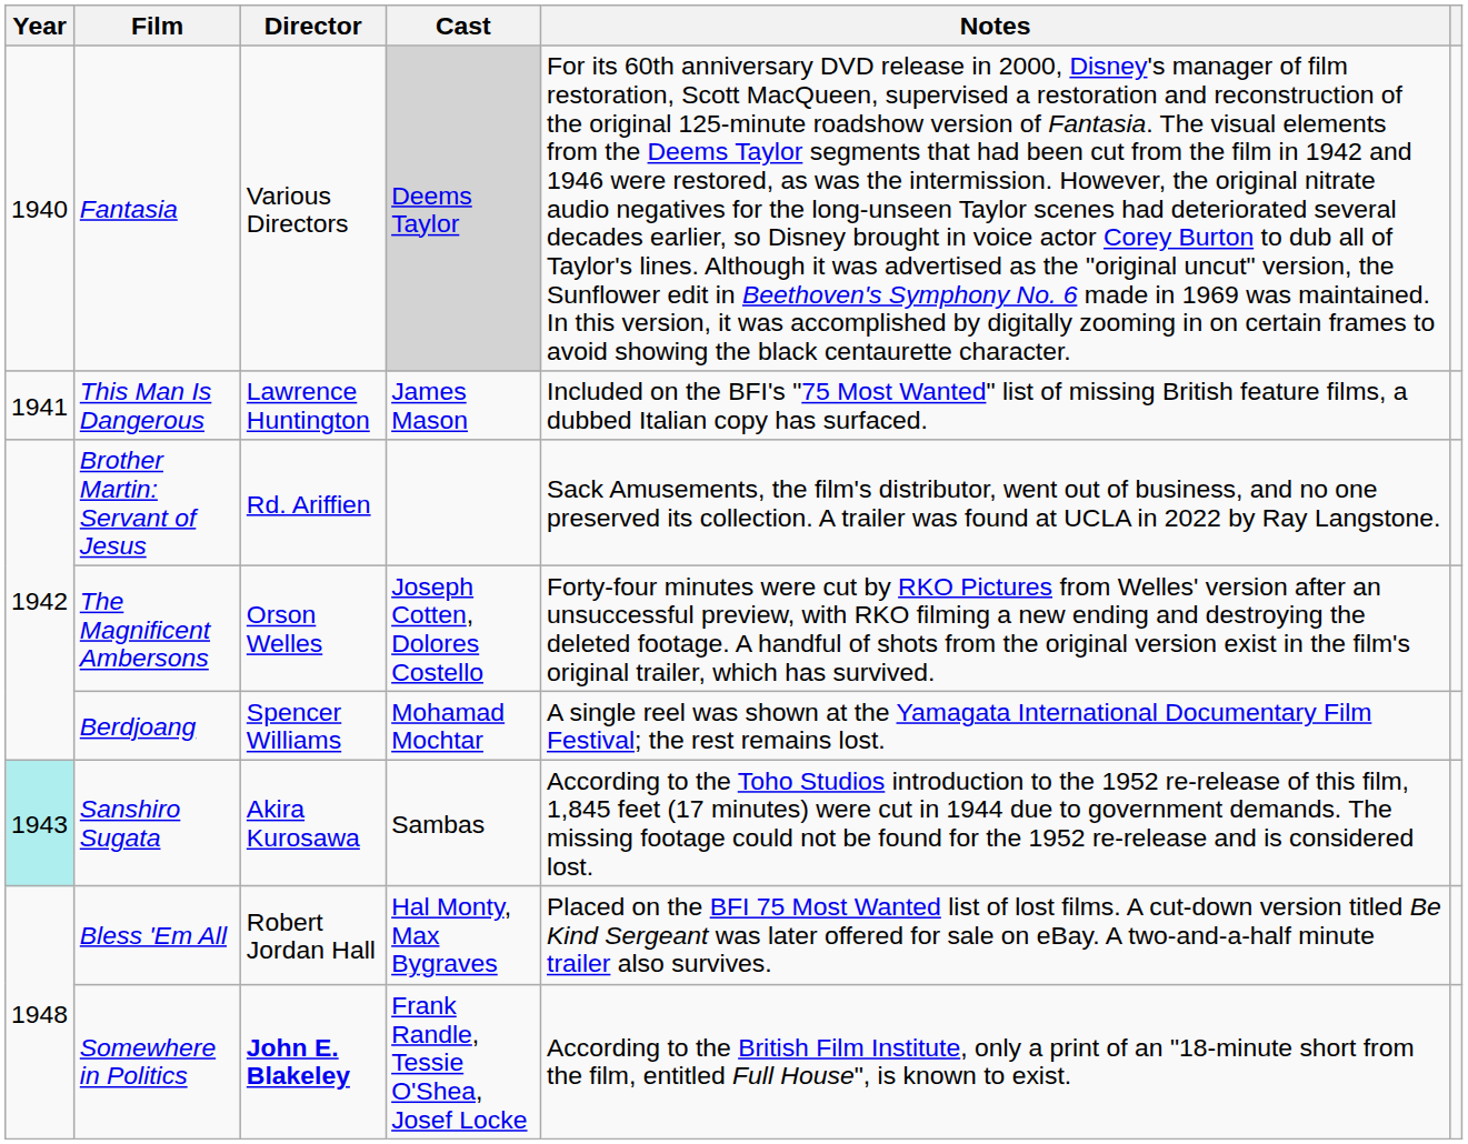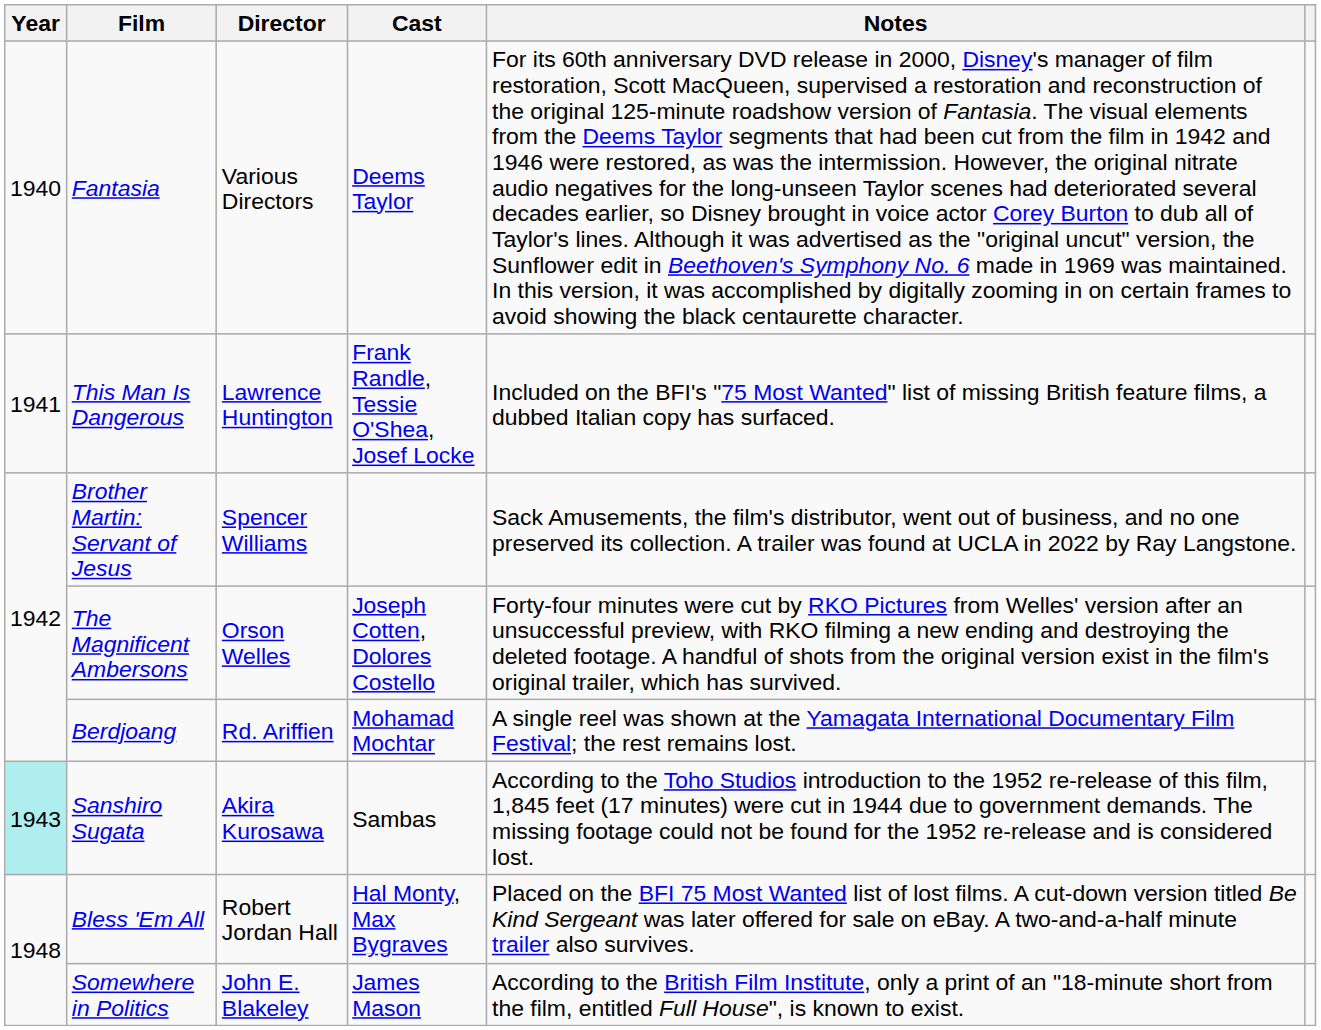 <table class="wikitable sortable" style="font-size:95%">
 <tr>
 <th>Year</th>
 <th>Film</th>
 <th>Director</th>
 <th>Cast</th>
 <th>Notes</th>
 <th></th>
 </tr>
 <tr>
 <td>1940</td>
 <td><em><a href='#'>Fantasia</a></em></td>
 <td>Various Directors</td>
-<td style="background: lightgrey;"><a href='#'>Deems Taylor</a></td>
+<td><a href='#'>Deems Taylor</a></td>
 <td>For its 60th anniversary DVD release in 2000, <a href='#'>Disney</a>'s manager of film restoration, Scott MacQueen, supervised a restoration and reconstruction of the original 125-minute roadshow version of <em>Fantasia</em>. The visual elements from the <a href='#'>Deems Taylor</a> segments that had been cut from the film in 1942 and 1946 were restored, as was the intermission. However, the original nitrate audio negatives for the long-unseen Taylor scenes had deteriorated several decades earlier, so Disney brought in voice actor <a href='#'>Corey Burton</a> to dub all of Taylor's lines. Although it was advertised as the "original uncut" version, the Sunflower edit in <em><a href='#'>Beethoven's Symphony No. 6</a></em> made in 1969 was maintained. In this version, it was accomplished by digitally zooming in on certain frames to avoid showing the black centaurette character.</td>
 <td></td>
 </tr>
 <tr>
 <td>1941</td>
 <td><em><a href='#'>This Man Is Dangerous</a></em></td>
 <td><a href='#'>Lawrence Huntington</a></td>
-<td><a href='#'>James Mason</a></td>
+<td><a href='#'>Frank Randle</a>, <a href='#'>Tessie O'Shea</a>, <a href='#'>Josef Locke</a></td>
 <td>Included on the BFI's "<a href='#'>75 Most Wanted</a>" list of missing British feature films, a dubbed Italian copy has surfaced.</td>
 <td></td>
 </tr>
 <tr>
 <td rowspan=3>1942</td>
 <td><em><a href='#'>Brother Martin: Servant of Jesus</a></em></td>
-<td><a href='#'>Rd. Ariffien</a></td>
+<td><a href='#'>Spencer Williams</a></td>
 <td></td>
 <td>Sack Amusements, the film's distributor, went out of business, and no one preserved its collection. A trailer was found at UCLA in 2022 by Ray Langstone.</td>
 <td></td>
 </tr>
 <tr>
 <td><em><a href='#'>The Magnificent Ambersons</a></em></td>
 <td><a href='#'>Orson Welles</a></td>
 <td><a href='#'>Joseph Cotten</a>, <a href='#'>Dolores Costello</a></td>
 <td>Forty-four minutes were cut by <a href='#'>RKO Pictures</a> from Welles' version after an unsuccessful preview, with RKO filming a new ending and destroying the deleted footage. A handful of shots from the original version exist in the film's original trailer, which has survived.</td>
 <td></td>
 </tr>
 <tr>
 <td><em><a href='#'>Berdjoang</a></em></td>
-<td><a href='#'>Spencer Williams</a></td>
+<td><a href='#'>Rd. Ariffien</a></td>
 <td><a href='#'>Mohamad Mochtar</a></td>
 <td>A single reel was shown at the <a href='#'>Yamagata International Documentary Film Festival</a>; the rest remains lost.</td>
 <td></td>
 </tr>
 <tr>
 <td style="background: paleturquoise;">1943</td>
 <td><em><a href='#'>Sanshiro Sugata</a></em></td>
 <td><a href='#'>Akira Kurosawa</a></td>
 <td>Sambas</td>
 <td>According to the <a href='#'>Toho Studios</a> introduction to the 1952 re-release of this film, 1,845 feet (17 minutes) were cut in 1944 due to government demands. The missing footage could not be found for the 1952 re-release and is considered lost.</td>
 <td></td>
 </tr>
 <tr>
 <td rowspan=2>1948</td>
 <td><em><a href='#'>Bless 'Em All</a></em></td>
 <td>Robert Jordan Hall</td>
 <td><a href='#'>Hal Monty</a>, <a href='#'>Max Bygraves</a></td>
 <td>Placed on the <a href='#'>BFI 75 Most Wanted</a> list of lost films. A cut-down version titled <em>Be Kind Sergeant</em> was later offered for sale on eBay. A two-and-a-half minute <a href='#'>trailer</a> also survives.</td>
 <td></td>
 </tr>
 <tr>
 <td><em><a href='#'>Somewhere in Politics</a></em></td>
-<td><strong><a href='#'>John E. Blakeley</a></strong></td>
-<td><a href='#'>Frank Randle</a>, <a href='#'>Tessie O'Shea</a>, <a href='#'>Josef Locke</a></td>
+<td><a href='#'>John E. Blakeley</a></td>
+<td><a href='#'>James Mason</a></td>
 <td>According to the <a href='#'>British Film Institute</a>, only a print of an "18-minute short from the film, entitled <em>Full House</em>", is known to exist.</td>
 <td></td>
 </tr>
 </table>
